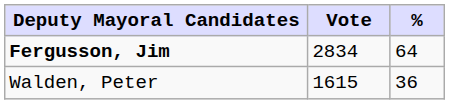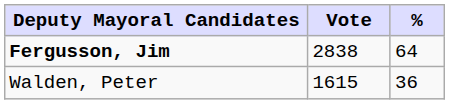 <table class="wikitable">
 <tr>
 <th style="background:#ddf; width:200px;">Deputy Mayoral Candidates </th>
 <th style="background:#ddf; width:50px;">Vote</th>
 <th style="background:#ddf; width:30px;">%</th>
 </tr>
 <tr>
 <td><strong>Fergusson, Jim</strong></td>
-<td>2834</td>
+<td>2838</td>
 <td>64</td>
 </tr>
 <tr>
 <td>Walden, Peter</td>
 <td>1615</td>
 <td>36</td>
 </tr>
 </table>
